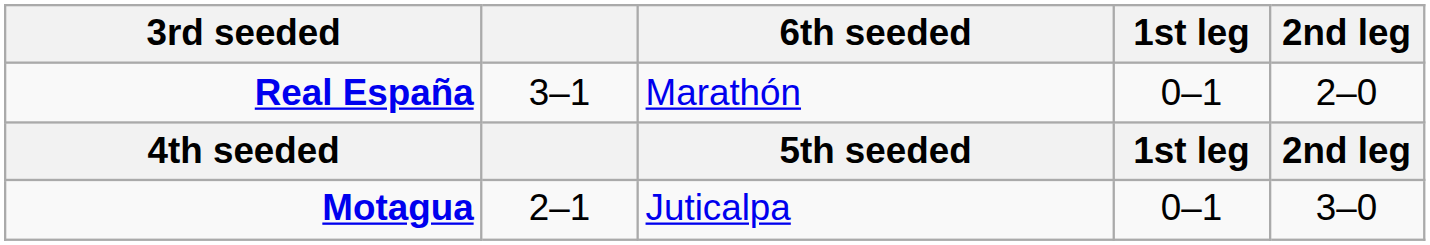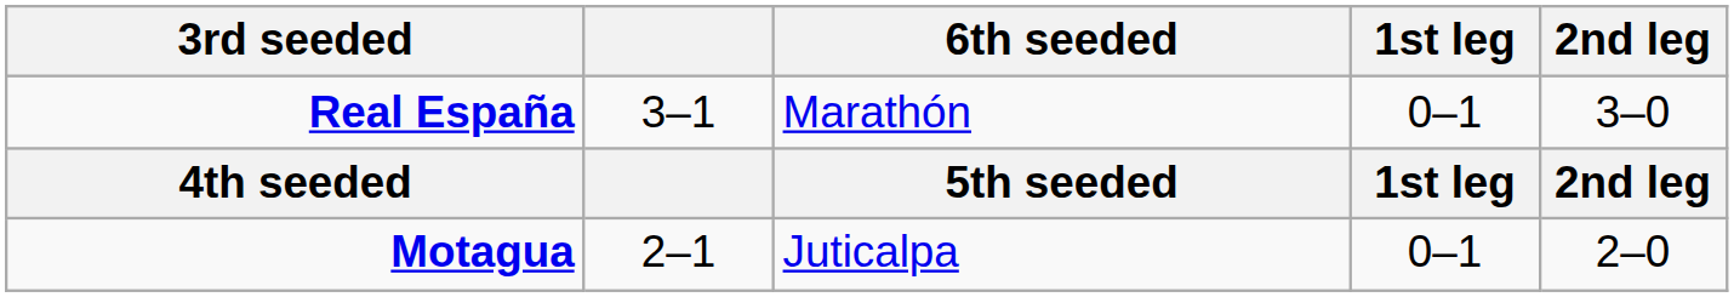 <table class="wikitable">
 <tr>
 <th style="width:200px;">3rd seeded</th>
 <th style="width:60px;"></th>
 <th style="width:200px;">6th seeded</th>
 <th style="width:60px;">1st leg</th>
 <th style="width:60px;">2nd leg</th>
 </tr>
 <tr>
 <td style="text-align:right;"><a href='#'><strong>Real España</strong></a></td>
 <td style="text-align:center;">3–1</td>
 <td><a href='#'>Marathón</a></td>
 <td style="text-align:center;">0–1</td>
-<td style="text-align:center;">2–0</td>
+<td style="text-align:center;">3–0</td>
 </tr>
 <tr>
 <th style="width:200px;">4th seeded</th>
 <th style="width:60px;"></th>
 <th style="width:200px;">5th seeded</th>
 <th style="width:60px;">1st leg</th>
 <th style="width:60px;">2nd leg</th>
 </tr>
 <tr>
 <td style="text-align:right;"><a href='#'><strong>Motagua</strong></a></td>
 <td style="text-align:center;">2–1</td>
 <td><a href='#'>Juticalpa</a></td>
 <td style="text-align:center;">0–1</td>
-<td style="text-align:center;">3–0</td>
+<td style="text-align:center;">2–0</td>
 </tr>
 </table>
